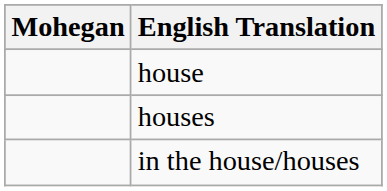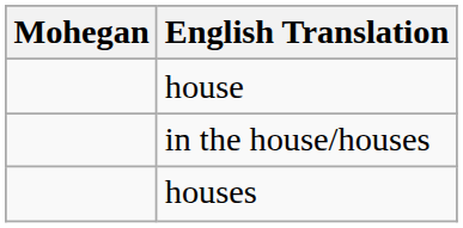 <table class="wikitable">
 <tr>
 <th>Mohegan</th>
 <th>English Translation</th>
 </tr>
 <tr>
 <td></td>
 <td>house</td>
 </tr>
 <tr>
 <td></td>
-<td>houses</td>
+<td>in the house/houses</td>
 </tr>
 <tr>
 <td></td>
-<td>in the house/houses</td>
+<td>houses</td>
 </tr>
 </table>
